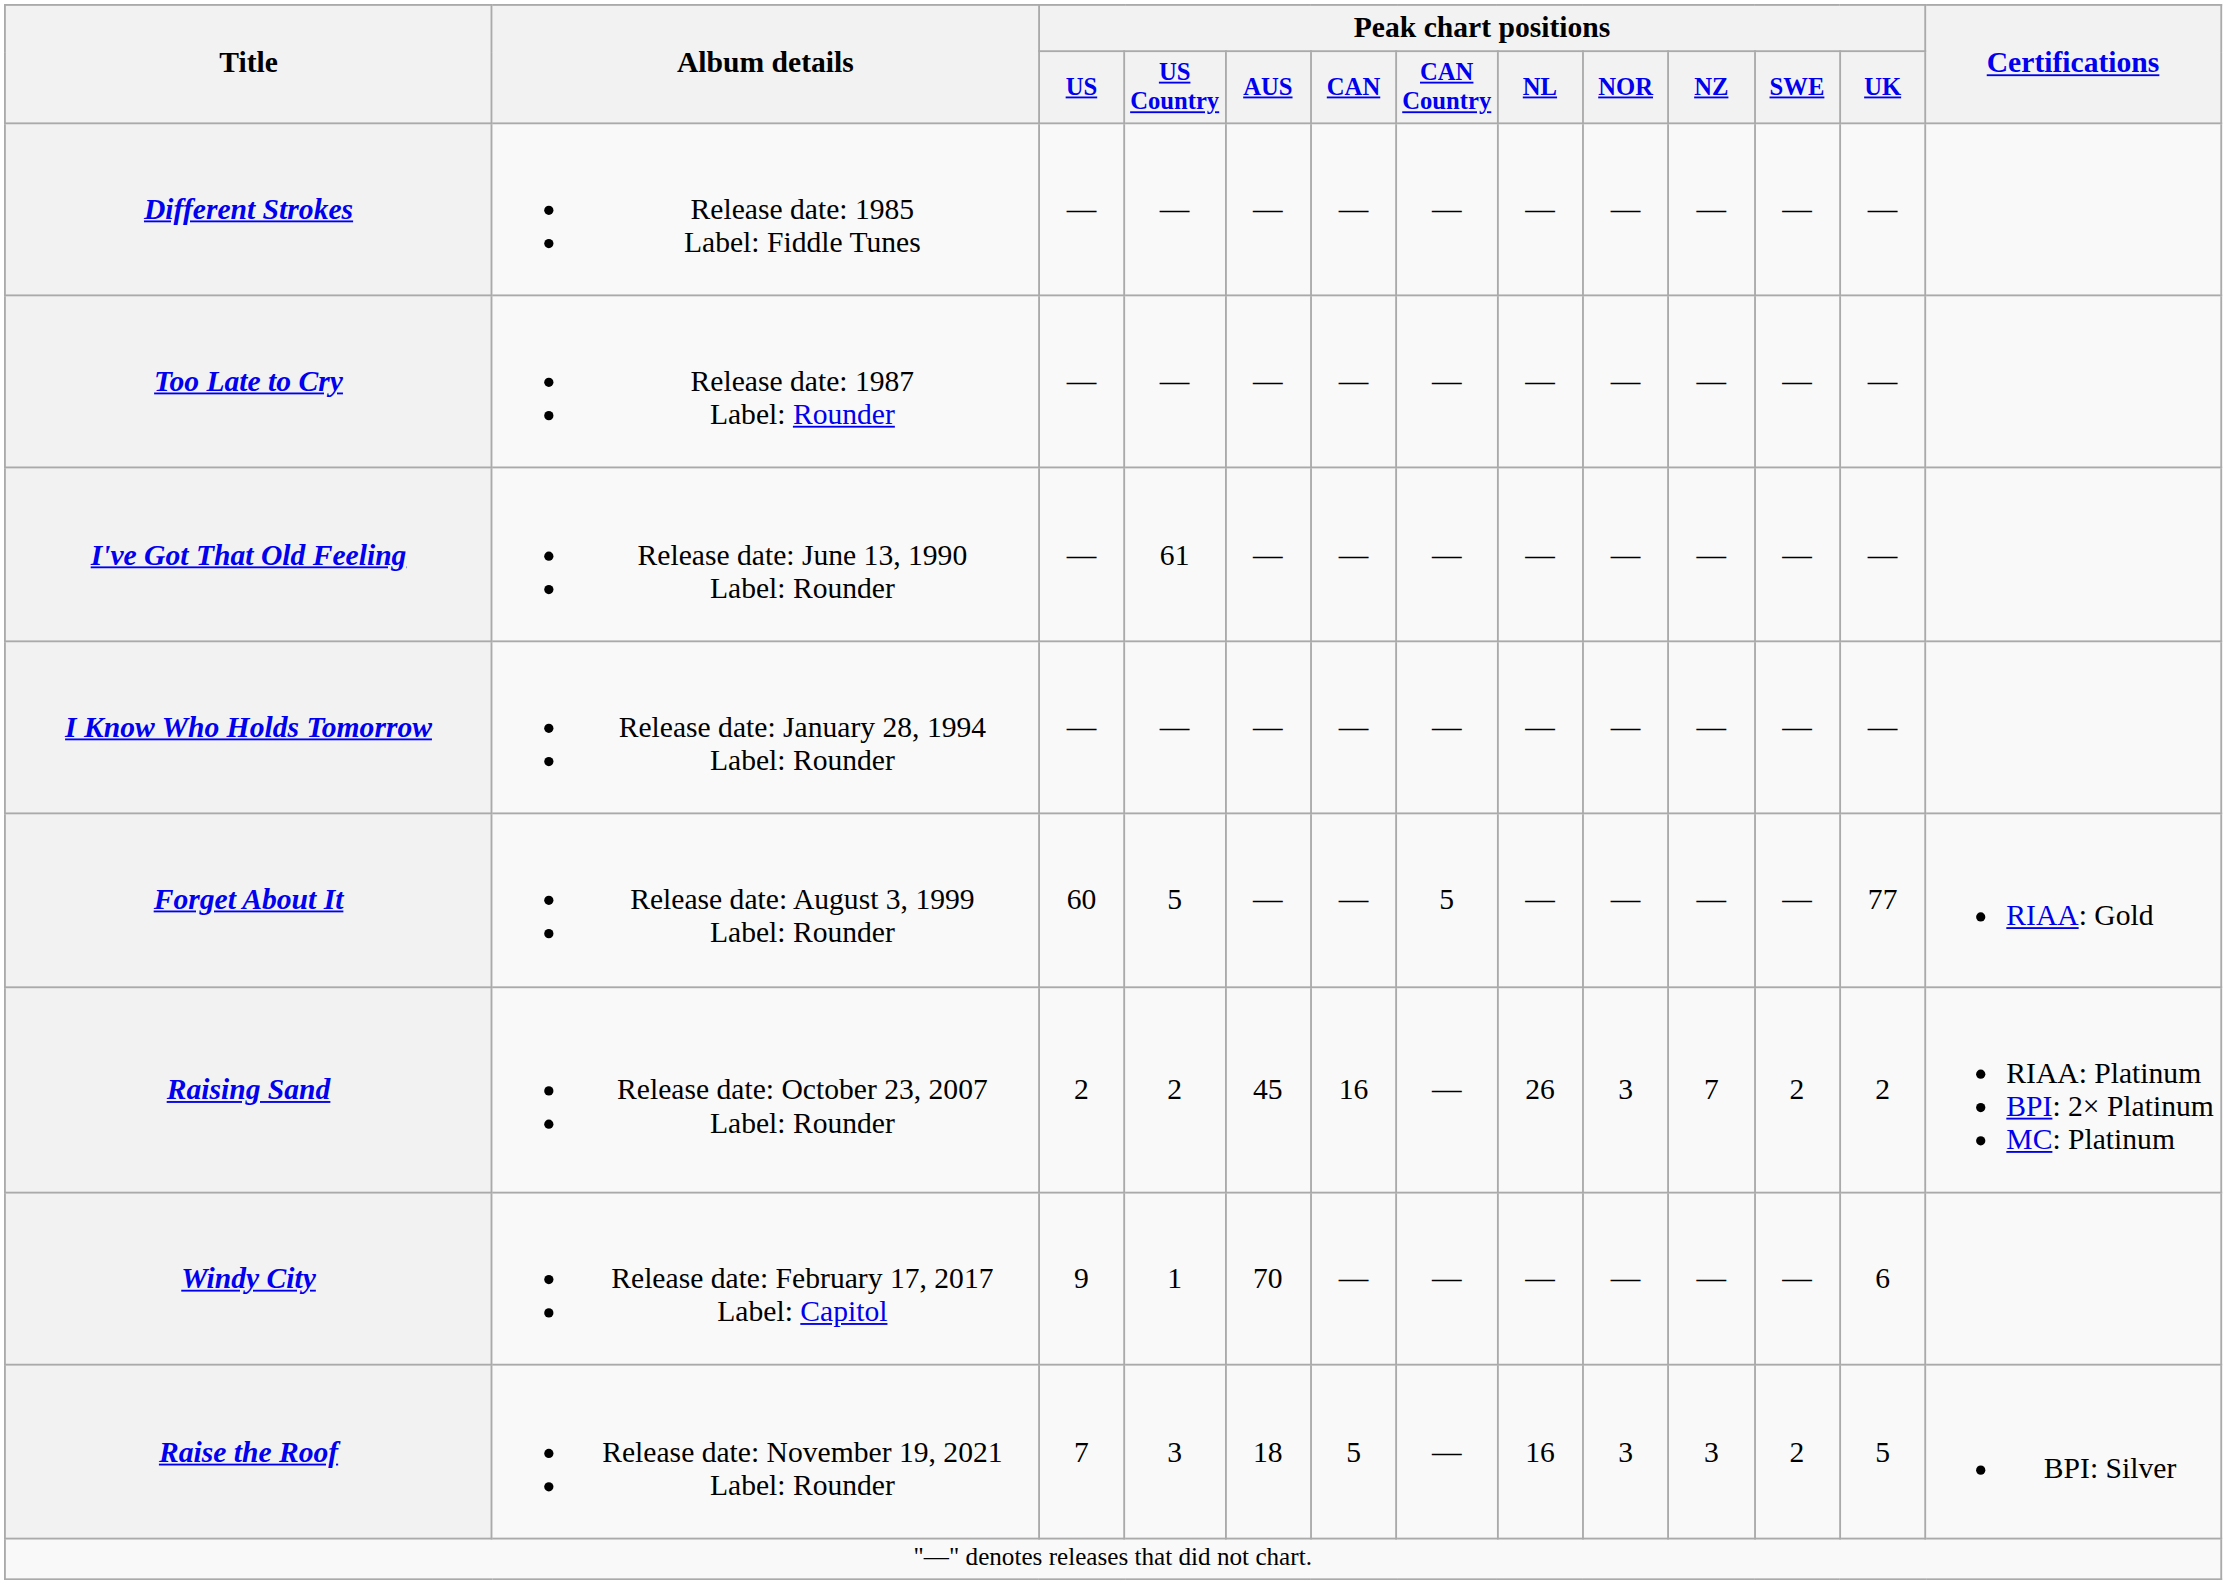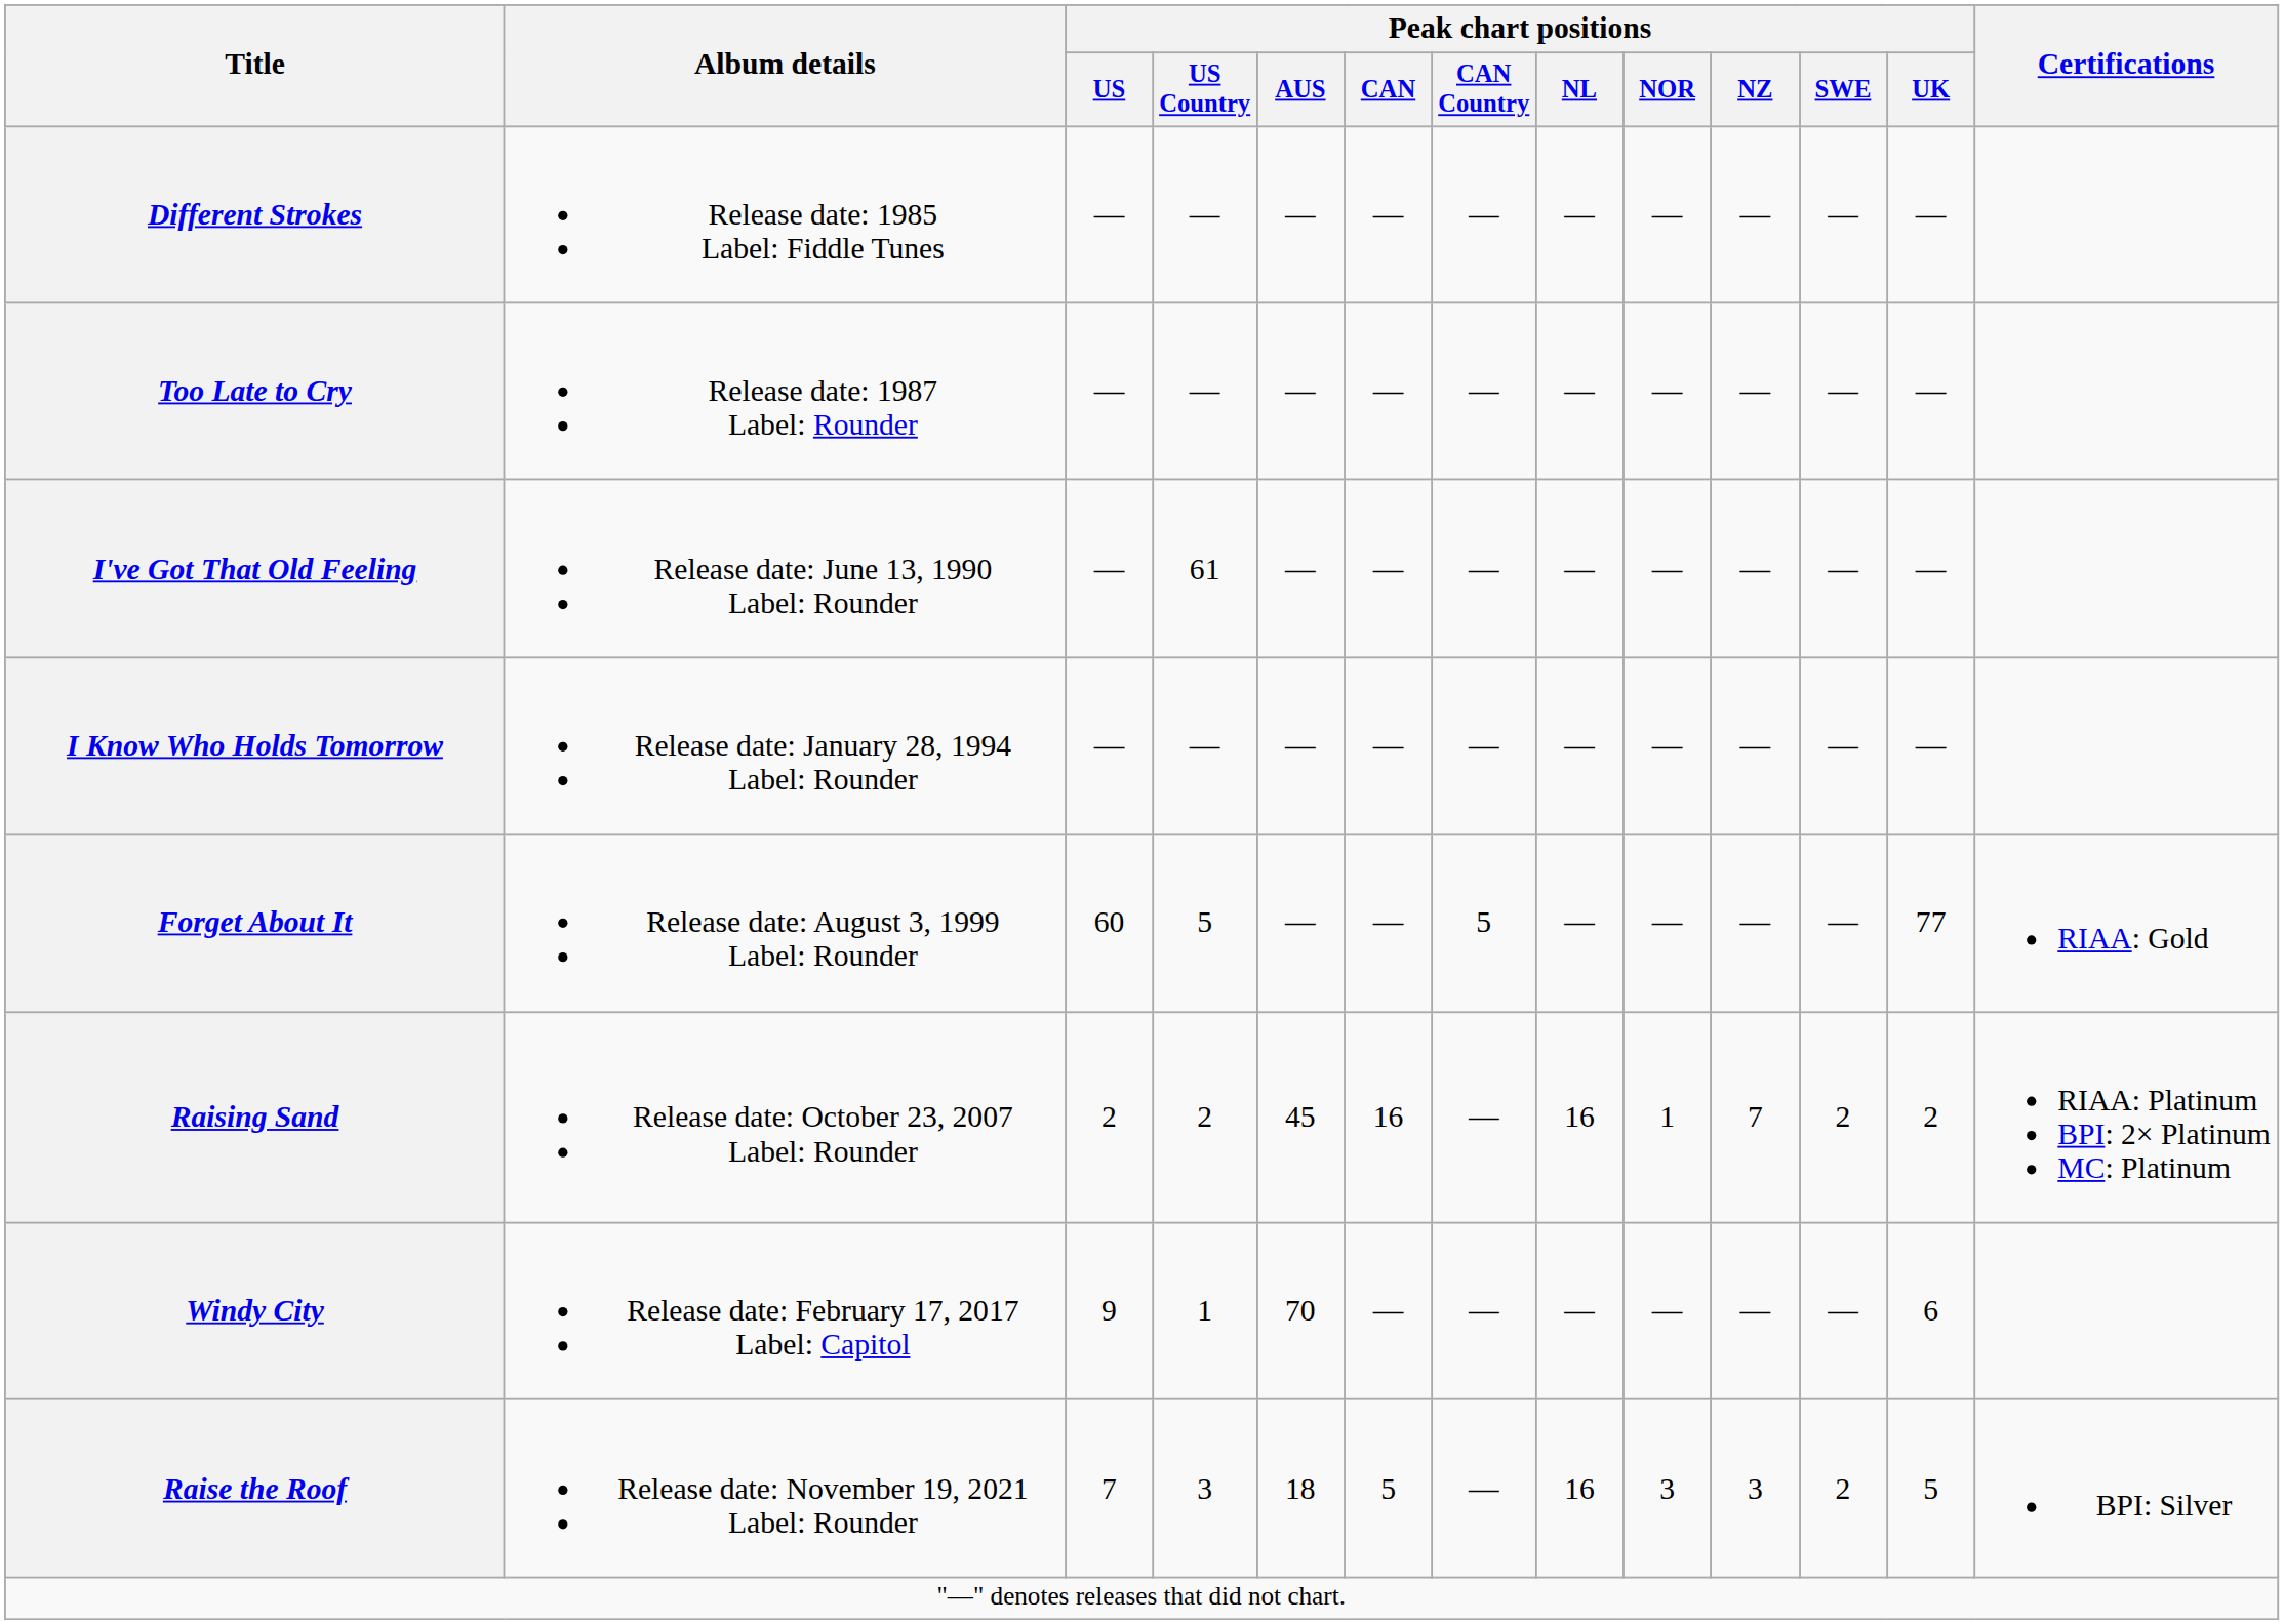 <table class="wikitable plainrowheaders" style="text-align:center;">
 <tr>
 <th rowspan="2" style="width:16em;">Title</th>
 <th rowspan="2" style="width:18em;">Album details</th>
 <th colspan="10">Peak chart positions</th>
 <th rowspan="2"><a href='#'>Certifications</a></th>
 </tr>
 <tr style="font-size:smaller;">
 <th width="40"><a href='#'>US</a><br></th>
 <th width="40"><a href='#'>US Country</a><br></th>
 <th width="40"><a href='#'>AUS</a><br></th>
 <th width="40"><a href='#'>CAN</a><br></th>
 <th width="40"><a href='#'>CAN Country</a><br></th>
 <th width="40"><a href='#'>NL</a><br></th>
 <th width="40"><a href='#'>NOR</a><br></th>
 <th width="40"><a href='#'>NZ</a><br></th>
 <th width="40"><a href='#'>SWE</a><br></th>
 <th width="40"><a href='#'>UK</a><br></th>
 </tr>
 <tr>
 <th scope="row"><em><a href='#'>Different Strokes</a></em><br></th>
 <td><br><ul><li>Release date: 1985</li><li>Label: Fiddle Tunes</li></ul></td>
 <td>—</td>
 <td>—</td>
 <td>—</td>
 <td>—</td>
 <td>—</td>
 <td>—</td>
 <td>—</td>
 <td>—</td>
 <td>—</td>
 <td>—</td>
 <td></td>
 </tr>
 <tr>
 <th scope="row"><em><a href='#'>Too Late to Cry</a></em></th>
 <td><br><ul><li>Release date: 1987</li><li>Label: <a href='#'>Rounder</a></li></ul></td>
 <td>—</td>
 <td>—</td>
 <td>—</td>
 <td>—</td>
 <td>—</td>
 <td>—</td>
 <td>—</td>
 <td>—</td>
 <td>—</td>
 <td>—</td>
 <td></td>
 </tr>
 <tr>
 <th scope="row"><em><a href='#'>I've Got That Old Feeling</a></em></th>
 <td><br><ul><li>Release date: June 13, 1990</li><li>Label: Rounder</li></ul></td>
 <td>—</td>
 <td>61</td>
 <td>—</td>
 <td>—</td>
 <td>—</td>
 <td>—</td>
 <td>—</td>
 <td>—</td>
 <td>—</td>
 <td>—</td>
 <td></td>
 </tr>
 <tr>
 <th scope="row"><em><a href='#'>I Know Who Holds Tomorrow</a></em><br></th>
 <td><br><ul><li>Release date: January 28, 1994</li><li>Label: Rounder</li></ul></td>
 <td>—</td>
 <td>—</td>
 <td>—</td>
 <td>—</td>
 <td>—</td>
 <td>—</td>
 <td>—</td>
 <td>—</td>
 <td>—</td>
 <td>—</td>
 <td></td>
 </tr>
 <tr>
 <th scope="row"><em><a href='#'>Forget About It</a></em></th>
 <td><br><ul><li>Release date: August 3, 1999</li><li>Label: Rounder</li></ul></td>
 <td>60</td>
 <td>5</td>
 <td>—</td>
 <td>—</td>
 <td>5</td>
 <td>—</td>
 <td>—</td>
 <td>—</td>
 <td>—</td>
 <td>77</td>
 <td align="left"><br><ul><li><a href='#'>RIAA</a>: Gold</li></ul></td>
 </tr>
 <tr>
 <th scope="row"><em><a href='#'>Raising Sand</a></em><br></th>
 <td><br><ul><li>Release date: October 23, 2007</li><li>Label: Rounder</li></ul></td>
 <td>2</td>
 <td>2</td>
 <td>45</td>
 <td>16</td>
 <td>—</td>
-<td>26</td>
-<td>3<br></td>
+<td>16</td>
+<td>1</td>
 <td>7<br></td>
 <td>2</td>
 <td>2</td>
 <td align="left"><br><ul><li>RIAA: Platinum</li><li><a href='#'>BPI</a>: 2× Platinum</li><li><a href='#'>MC</a>: Platinum</li></ul></td>
 </tr>
 <tr>
 <th scope="row"><em><a href='#'>Windy City</a></em></th>
 <td><br><ul><li>Release date: February 17, 2017</li><li>Label: <a href='#'>Capitol</a></li></ul></td>
 <td>9</td>
 <td>1</td>
 <td>70</td>
 <td>—</td>
 <td>—</td>
 <td>—</td>
 <td>—</td>
 <td>—</td>
 <td>—</td>
 <td>6</td>
 <td align="left"></td>
 </tr>
 <tr>
 <th scope="row"><em><a href='#'>Raise the Roof</a></em><br></th>
 <td><br><ul><li>Release date: November 19, 2021</li><li>Label: Rounder</li></ul></td>
 <td>7</td>
 <td>3</td>
 <td>18<br></td>
 <td>5</td>
 <td>—</td>
 <td>16</td>
 <td>3<br></td>
 <td>3</td>
 <td>2</td>
 <td>5</td>
 <td><br><ul><li>BPI: Silver</li></ul></td>
 </tr>
 <tr>
 <td colspan="13" style="font-size:85%">"—" denotes releases that did not chart.</td>
 </tr>
 </table>
